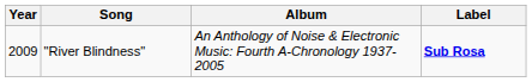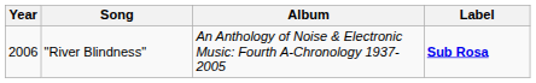 <table class="wikitable">
 <tr>
 <th width=25px>Year</th>
 <th style="width:175px;">Song</th>
 <th style="width:270px;">Album</th>
 <th style="width:120px;">Label</th>
 </tr>
 <tr>
-<td>2009</td>
+<td>2006</td>
 <td>"River Blindness"</td>
 <td><em>An Anthology of Noise & Electronic Music: Fourth A-Chronology 1937-2005</em></td>
 <td><strong><a href='#'>Sub Rosa</a></strong></td>
 </tr>
 </table>
